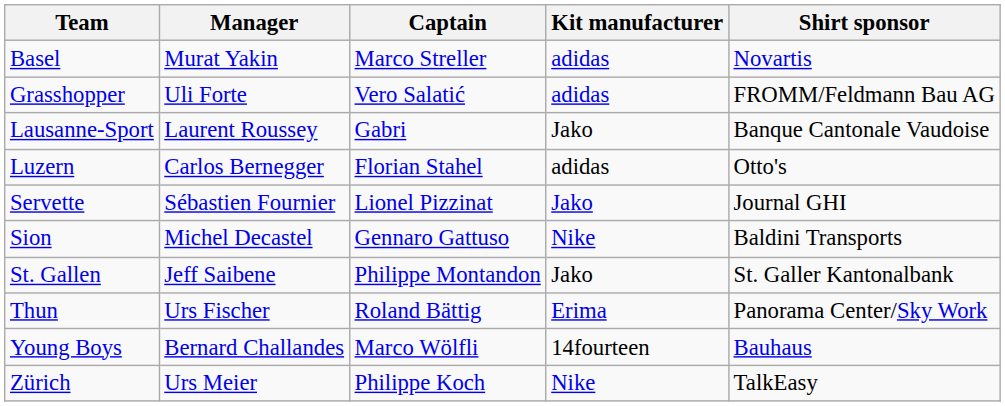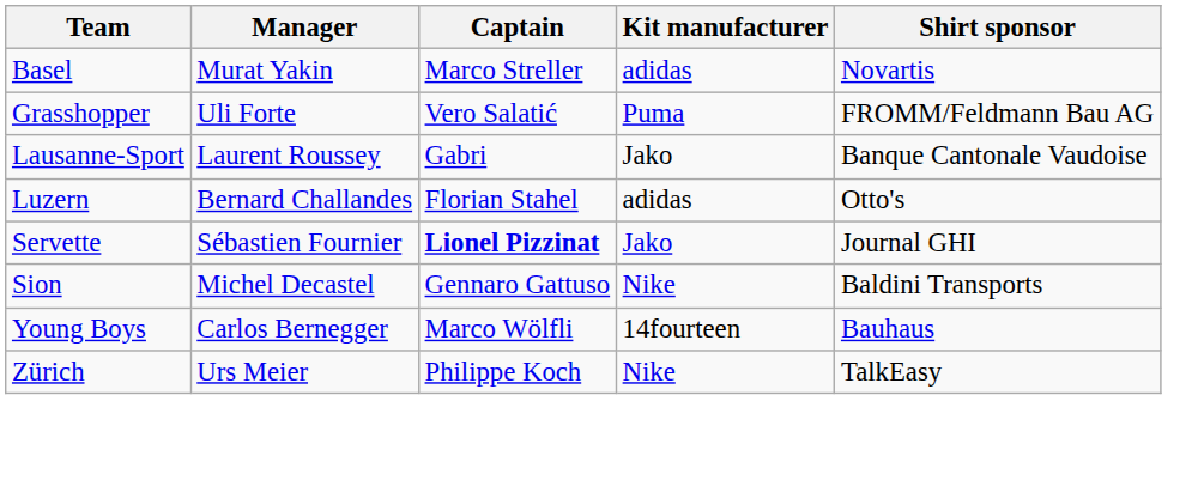 <table class="wikitable sortable" style="text-align: left;">
 <tr>
 <th>Team</th>
 <th>Manager</th>
 <th>Captain</th>
 <th>Kit manufacturer</th>
 <th>Shirt sponsor</th>
 </tr>
 <tr>
 <td><a href='#'>Basel</a></td>
 <td align=left> <a href='#'>Murat Yakin</a></td>
 <td align=left> <a href='#'>Marco Streller</a></td>
 <td><a href='#'>adidas</a></td>
 <td><a href='#'>Novartis</a></td>
 </tr>
 <tr>
 <td><a href='#'>Grasshopper</a></td>
 <td align=left> <a href='#'>Uli Forte</a></td>
 <td align=left> <a href='#'>Vero Salatić</a></td>
-<td><a href='#'>adidas</a></td>
+<td><a href='#'>Puma</a></td>
 <td>FROMM/Feldmann Bau AG</td>
 </tr>
 <tr>
 <td><a href='#'>Lausanne-Sport</a></td>
 <td align=left> <a href='#'>Laurent Roussey</a></td>
 <td align=left> <a href='#'>Gabri</a></td>
 <td>Jako</td>
 <td>Banque Cantonale Vaudoise</td>
 </tr>
 <tr>
 <td><a href='#'>Luzern</a></td>
-<td align=left> <a href='#'>Carlos Bernegger</a></td>
+<td align=left> <a href='#'>Bernard Challandes</a></td>
 <td align=left> <a href='#'>Florian Stahel</a></td>
 <td>adidas</td>
 <td>Otto's</td>
 </tr>
 <tr>
 <td><a href='#'>Servette</a></td>
 <td align=left> <a href='#'>Sébastien Fournier</a></td>
-<td align=left> <a href='#'>Lionel Pizzinat</a></td>
+<td align=left><strong> <a href='#'>Lionel Pizzinat</a></strong></td>
 <td><a href='#'>Jako</a></td>
 <td>Journal GHI</td>
 </tr>
 <tr>
 <td><a href='#'>Sion</a></td>
 <td align=left> <a href='#'>Michel Decastel</a></td>
 <td align=left> <a href='#'>Gennaro Gattuso</a></td>
 <td><a href='#'>Nike</a></td>
 <td>Baldini Transports</td>
 </tr>
 <tr>
-<td><a href='#'>St. Gallen</a></td>
-<td align=left> <a href='#'>Jeff Saibene</a></td>
-<td align=left> <a href='#'>Philippe Montandon</a></td>
-<td>Jako</td>
-<td>St. Galler Kantonalbank</td>
-</tr>
-<tr>
-<td><a href='#'>Thun</a></td>
-<td align=left> <a href='#'>Urs Fischer</a></td>
-<td align=left> <a href='#'>Roland Bättig</a></td>
-<td><a href='#'>Erima</a></td>
-<td>Panorama Center/<a href='#'>Sky Work</a></td>
-</tr>
-<tr>
 <td><a href='#'>Young Boys</a></td>
-<td align=left> <a href='#'>Bernard Challandes</a></td>
+<td align=left> <a href='#'>Carlos Bernegger</a></td>
 <td align=left> <a href='#'>Marco Wölfli</a></td>
 <td>14fourteen</td>
 <td><a href='#'>Bauhaus</a></td>
 </tr>
 <tr>
 <td><a href='#'>Zürich</a></td>
 <td align=left> <a href='#'>Urs Meier</a></td>
 <td align=left> <a href='#'>Philippe Koch</a></td>
 <td><a href='#'>Nike</a></td>
 <td>TalkEasy</td>
 </tr>
 </table>
